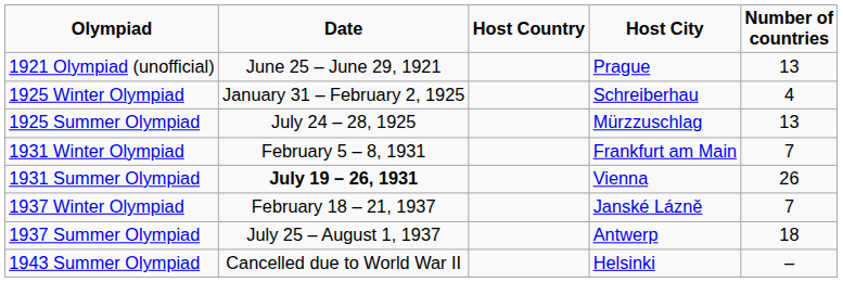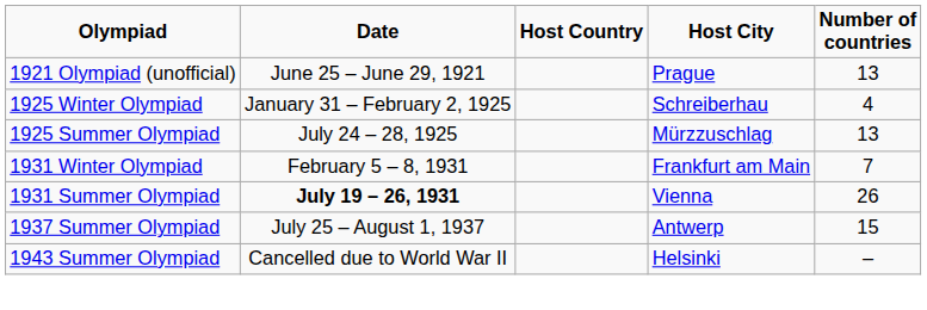 <table class="wikitable">
 <tr>
 <td align=center><strong>Olympiad</strong></td>
 <td align=center><strong>Date</strong></td>
 <td align=center><strong>Host Country</strong></td>
 <td align=center><strong>Host City</strong></td>
 <td align=center><strong>Number of <br> countries</strong></td>
 </tr>
 <tr>
 <td><a href='#'>1921 Olympiad</a> (unofficial)</td>
 <td align=center>June 25 – June 29, 1921</td>
 <td></td>
 <td><a href='#'>Prague</a></td>
 <td align=center>13</td>
 </tr>
 <tr>
 <td><a href='#'>1925 Winter Olympiad</a></td>
 <td align=center>January 31 – February 2, 1925</td>
 <td></td>
 <td><a href='#'>Schreiberhau</a></td>
 <td align=center>4</td>
 </tr>
 <tr>
 <td><a href='#'>1925 Summer Olympiad</a></td>
 <td align=center>July 24 – 28, 1925</td>
 <td></td>
 <td><a href='#'>Mürzzuschlag</a></td>
 <td align=center>13</td>
 </tr>
 <tr>
 <td><a href='#'>1931 Winter Olympiad</a></td>
 <td align=center>February 5 – 8, 1931</td>
 <td></td>
 <td><a href='#'>Frankfurt am Main</a></td>
 <td align=center>7</td>
 </tr>
 <tr>
 <td><a href='#'>1931 Summer Olympiad</a></td>
 <td align=center><strong>July 19 – 26, 1931</strong></td>
 <td></td>
 <td><a href='#'>Vienna</a></td>
 <td align=center>26</td>
 </tr>
 <tr>
-<td><a href='#'>1937 Winter Olympiad</a></td>
-<td align=center>February 18 – 21, 1937</td>
-<td></td>
-<td><a href='#'>Janské Lázně</a></td>
-<td align=center>7</td>
-</tr>
-<tr>
 <td><a href='#'>1937 Summer Olympiad</a></td>
 <td align=center>July 25 – August 1, 1937</td>
 <td></td>
 <td><a href='#'>Antwerp</a></td>
-<td align=center>18</td>
+<td align=center>15</td>
 </tr>
 <tr>
 <td><a href='#'>1943 Summer Olympiad</a></td>
 <td align=center>Cancelled due to World War II</td>
 <td></td>
 <td><a href='#'>Helsinki</a></td>
 <td align=center>–</td>
 </tr>
 </table>
